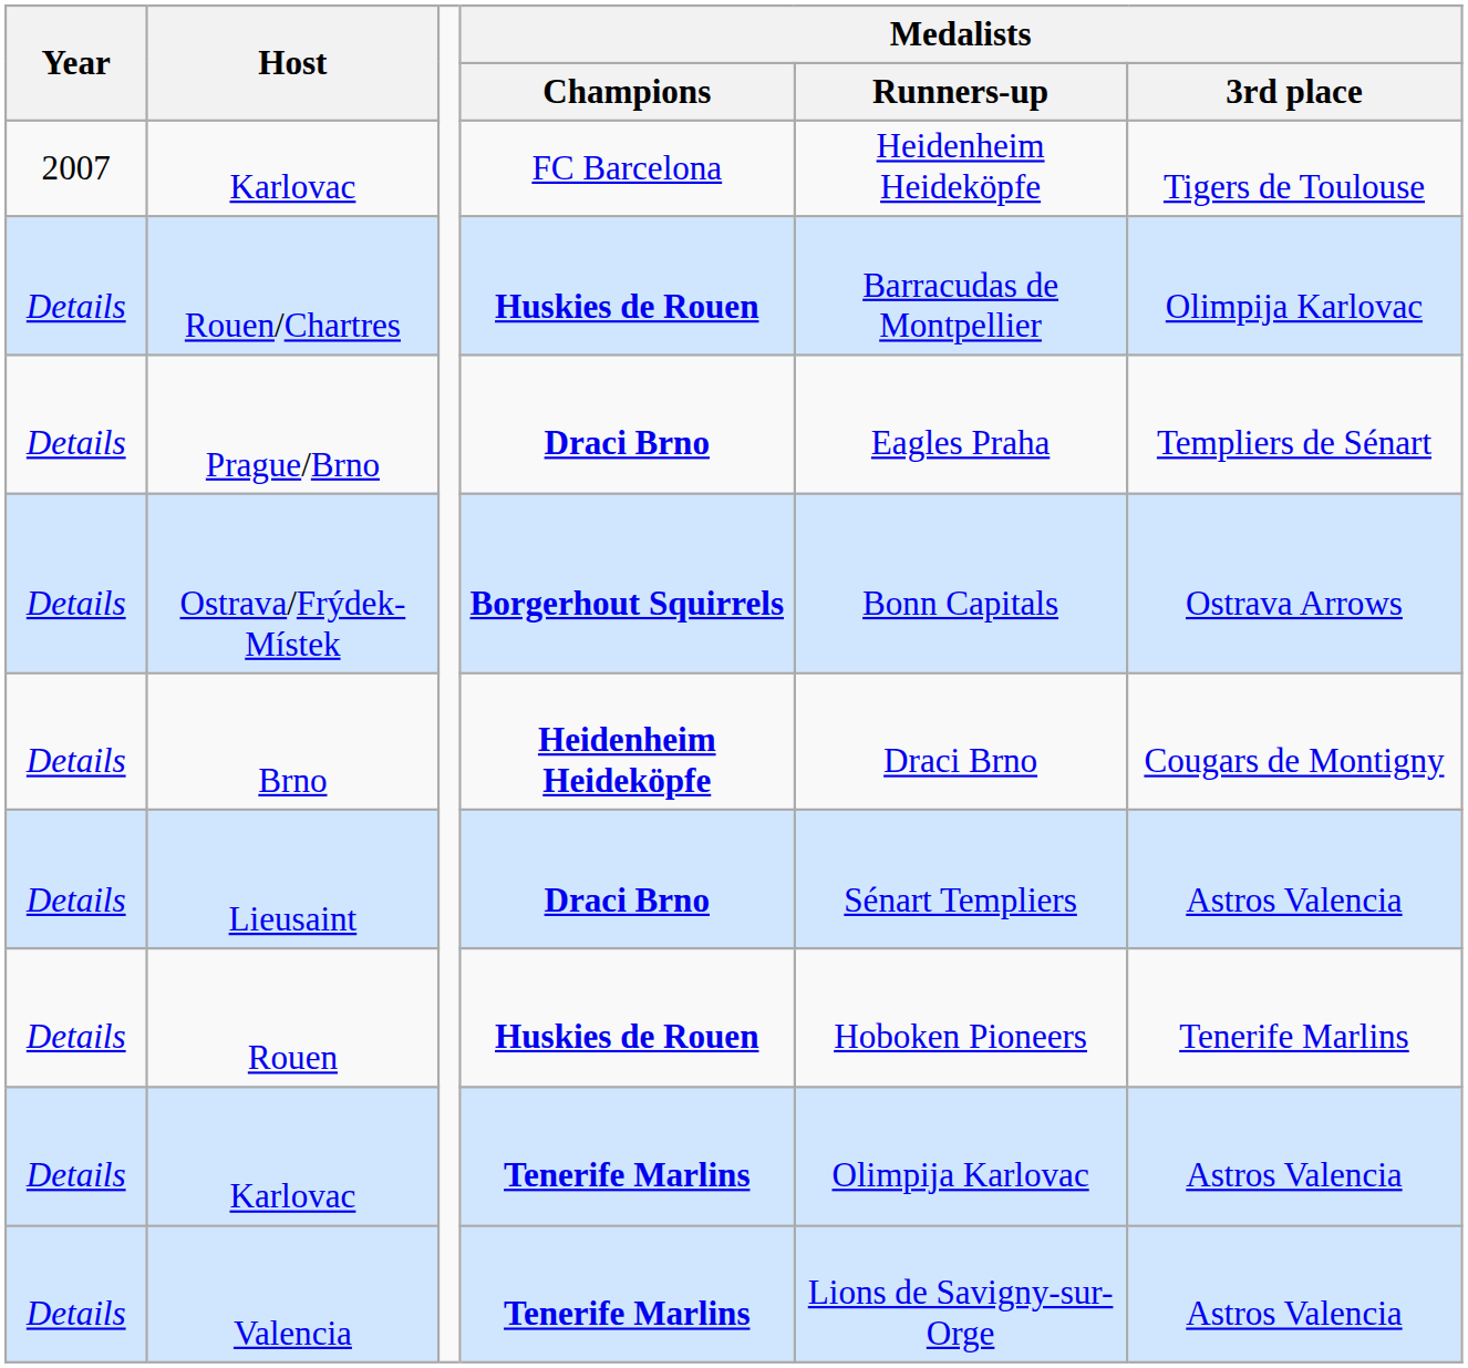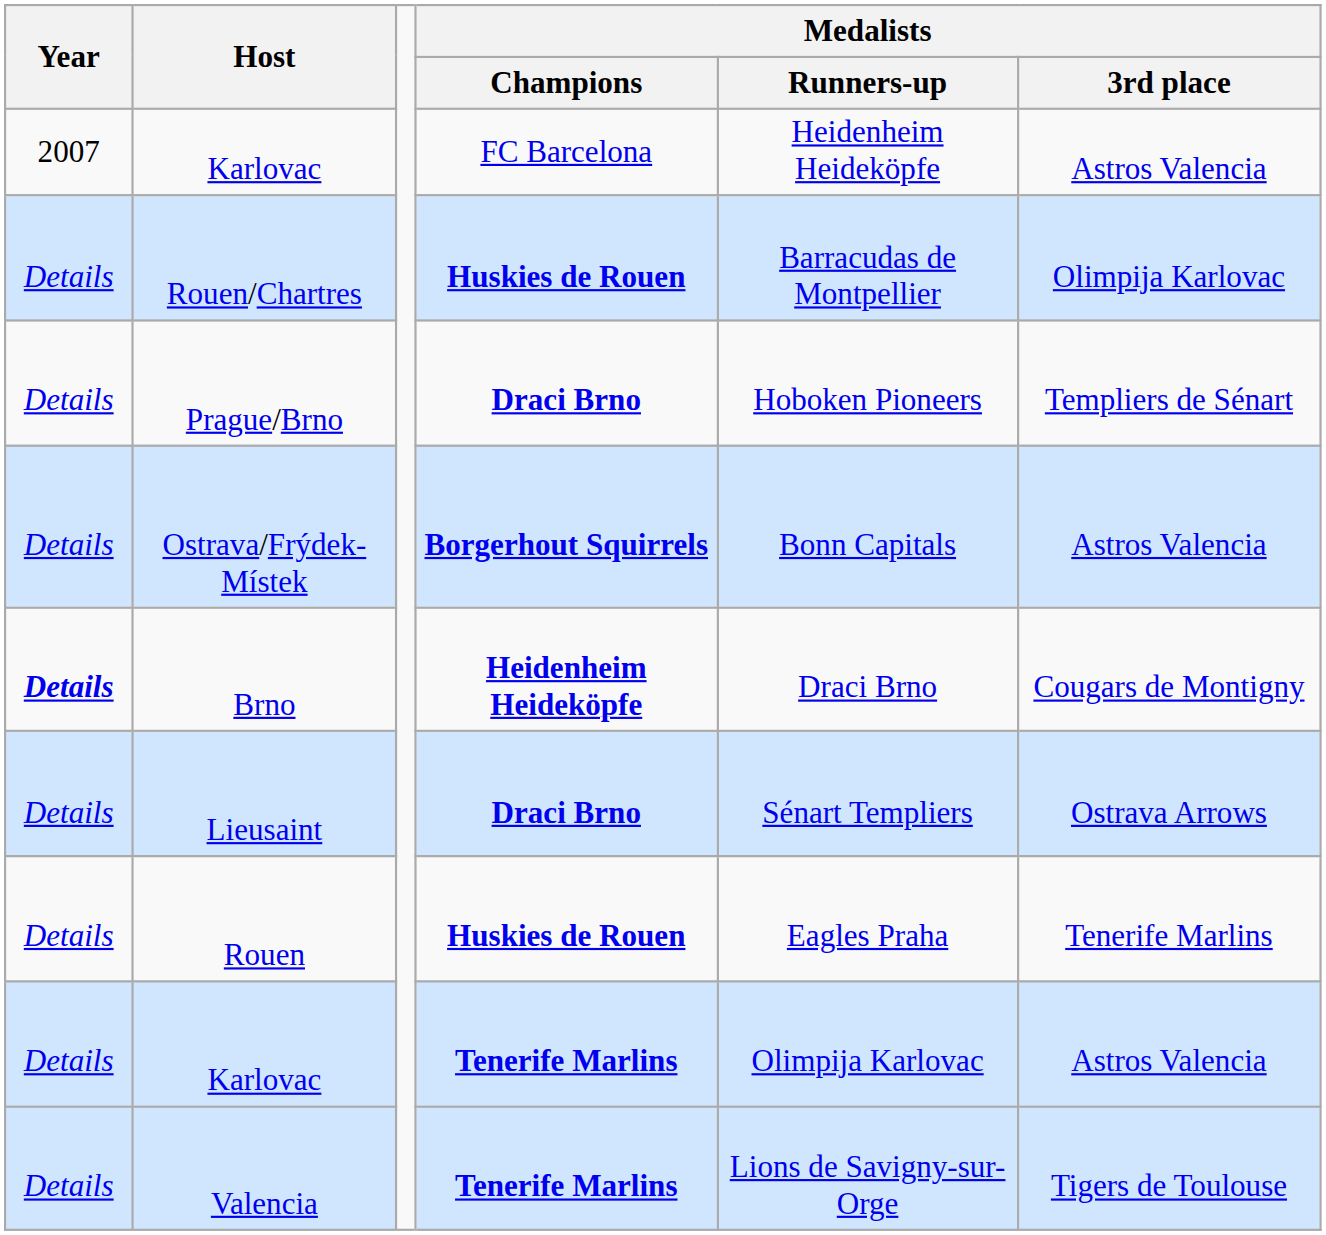 <table class="wikitable" style="font-size:90%; text-align: center;">
 <tr>
 <th rowspan=2 width=5%>Year</th>
 <th rowspan=2 width=10%>Host</th>
 <td rowspan="11" width="1%" style="border-top:none;border-bottom:none;"></td>
 <th colspan=3>Medalists</th>
 </tr>
 <tr>
 <th width=17%>Champions</th>
 <th width=17%>Runners-up</th>
 <th width=17%>3rd place</th>
 </tr>
 <tr>
 <td>2007</td>
 <td><br><a href='#'>Karlovac</a></td>
 <td> <a href='#'>FC Barcelona</a></td>
 <td> <a href='#'>Heidenheim Heideköpfe</a></td>
-<td><br> <a href='#'>Tigers de Toulouse</a></td>
+<td><br><a href='#'>Astros Valencia</a></td>
 </tr>
 <tr style="background: #D0E6FF;">
 <td><br><em><a href='#'>Details</a></em></td>
 <td><br><br><a href='#'>Rouen</a>/<a href='#'>Chartres</a></td>
 <td><strong><br><a href='#'>Huskies de Rouen</a></strong></td>
 <td><br><a href='#'>Barracudas de Montpellier</a></td>
 <td><br><a href='#'>Olimpija Karlovac</a></td>
 </tr>
 <tr>
 <td><br><em><a href='#'>Details</a></em></td>
 <td><br><br><a href='#'>Prague</a>/<a href='#'>Brno</a></td>
 <td><strong><br><a href='#'>Draci Brno</a></strong></td>
-<td><br><a href='#'>Eagles Praha</a></td>
+<td><br><a href='#'>Hoboken Pioneers</a></td>
 <td><br><a href='#'>Templiers de Sénart</a></td>
 </tr>
 <tr style="background: #D0E6FF;">
 <td><br><em><a href='#'>Details</a></em></td>
 <td><br><br><a href='#'>Ostrava</a>/<a href='#'>Frýdek-Místek</a></td>
 <td><strong><br><a href='#'>Borgerhout Squirrels</a></strong></td>
 <td><br><a href='#'>Bonn Capitals</a></td>
-<td><br><a href='#'>Ostrava Arrows</a></td>
+<td><br><a href='#'>Astros Valencia</a></td>
 </tr>
 <tr>
-<td><br><em><a href='#'>Details</a></em></td>
+<td><strong><br><em><a href='#'>Details</a></em></strong></td>
 <td><br><br><a href='#'>Brno</a></td>
 <td><strong><br><a href='#'>Heidenheim Heideköpfe</a></strong></td>
 <td><br><a href='#'>Draci Brno</a></td>
 <td><br><a href='#'>Cougars de Montigny</a></td>
 </tr>
 <tr style="background: #D0E6FF;">
 <td><br><em><a href='#'>Details</a></em></td>
 <td><br><br><a href='#'>Lieusaint</a></td>
 <td><strong><br><a href='#'>Draci Brno</a></strong></td>
 <td><br><a href='#'>Sénart Templiers</a></td>
-<td><br><a href='#'>Astros Valencia</a></td>
+<td><br><a href='#'>Ostrava Arrows</a></td>
 </tr>
 <tr>
 <td><br><em><a href='#'>Details</a></em></td>
 <td><br><br><a href='#'>Rouen</a></td>
 <td><strong><br><a href='#'>Huskies de Rouen</a></strong></td>
-<td><br><a href='#'>Hoboken Pioneers</a></td>
+<td><br><a href='#'>Eagles Praha</a></td>
 <td><br><a href='#'>Tenerife Marlins</a></td>
 </tr>
 <tr style="background: #D0E6FF;">
 <td><br><em><a href='#'>Details</a></em></td>
 <td><br><br><a href='#'>Karlovac</a></td>
 <td><strong><br><a href='#'>Tenerife Marlins</a></strong></td>
 <td><br><a href='#'>Olimpija Karlovac</a></td>
 <td><br><a href='#'>Astros Valencia</a></td>
 </tr>
 <tr style="background: #D0E6FF;">
 <td><br><em><a href='#'>Details</a></em></td>
 <td><br><br><a href='#'>Valencia</a></td>
 <td><strong><br><a href='#'>Tenerife Marlins</a></strong></td>
 <td><br><a href='#'>Lions de Savigny-sur-Orge</a></td>
-<td><br><a href='#'>Astros Valencia</a></td>
+<td><br> <a href='#'>Tigers de Toulouse</a></td>
 </tr>
 </table>
